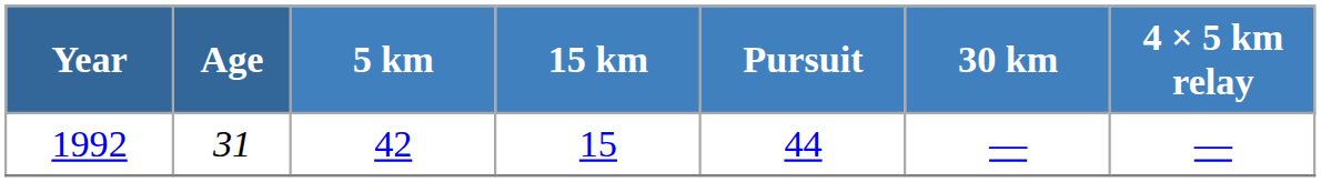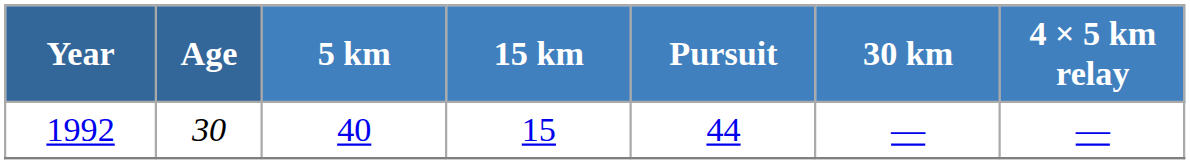 <table class="wikitable" style="font-size:95%; text-align:center; border:grey solid 1px; border-collapse:collapse; background:#ffffff;">
 <tr>
 <th style="background-color:#369; color:white; width:60px;"> Year </th>
 <th style="background-color:#369; color:white; width:40px;"> Age </th>
 <th style="background-color:#4180be; color:white; width:75px;"> 5 km </th>
 <th style="background-color:#4180be; color:white; width:75px;"> 15 km </th>
 <th style="background-color:#4180be; color:white; width:75px;"> Pursuit </th>
 <th style="background-color:#4180be; color:white; width:75px;"> 30 km </th>
 <th style="background-color:#4180be; color:white; width:75px;"> 4 × 5 km <br> relay </th>
 </tr>
 <tr>
 <td><a href='#'>1992</a></td>
-<td><em>31</em></td>
-<td><a href='#'>42</a></td>
+<td><em>30</em></td>
+<td><a href='#'>40</a></td>
 <td><a href='#'>15</a></td>
 <td><a href='#'>44</a></td>
 <td><a href='#'>—</a></td>
 <td><a href='#'>—</a></td>
 </tr>
 <tr>
 </tr>
 </table>
